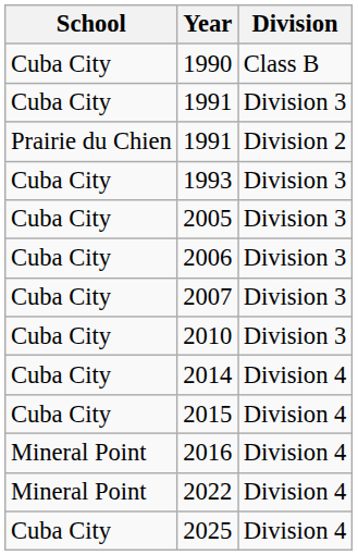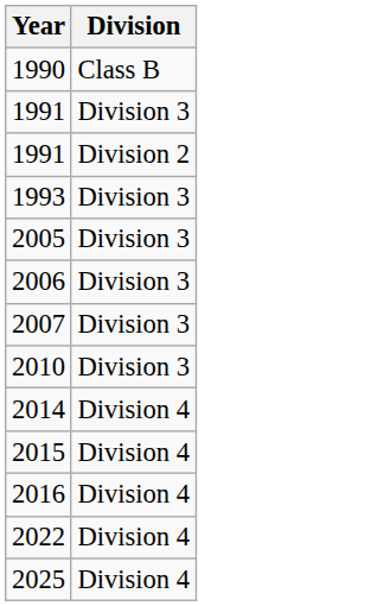 <table class="wikitable">
 <tr>
-<th>School</th>
 <th>Year</th>
 <th>Division</th>
 </tr>
 <tr>
-<td>Cuba City</td>
 <td>1990</td>
 <td>Class B</td>
 </tr>
 <tr>
-<td>Cuba City</td>
 <td>1991</td>
 <td>Division 3</td>
 </tr>
 <tr>
-<td>Prairie du Chien</td>
 <td>1991</td>
 <td>Division 2</td>
 </tr>
 <tr>
-<td>Cuba City</td>
 <td>1993</td>
 <td>Division 3</td>
 </tr>
 <tr>
-<td>Cuba City</td>
 <td>2005</td>
 <td>Division 3</td>
 </tr>
 <tr>
-<td>Cuba City</td>
 <td>2006</td>
 <td>Division 3</td>
 </tr>
 <tr>
-<td>Cuba City</td>
 <td>2007</td>
 <td>Division 3</td>
 </tr>
 <tr>
-<td>Cuba City</td>
 <td>2010</td>
 <td>Division 3</td>
 </tr>
 <tr>
-<td>Cuba City</td>
 <td>2014</td>
 <td>Division 4</td>
 </tr>
 <tr>
-<td>Cuba City</td>
 <td>2015</td>
 <td>Division 4</td>
 </tr>
 <tr>
-<td>Mineral Point</td>
 <td>2016</td>
 <td>Division 4</td>
 </tr>
 <tr>
-<td>Mineral Point</td>
 <td>2022</td>
 <td>Division 4</td>
 </tr>
 <tr>
-<td>Cuba City</td>
 <td>2025</td>
 <td>Division 4</td>
 </tr>
 </table>
